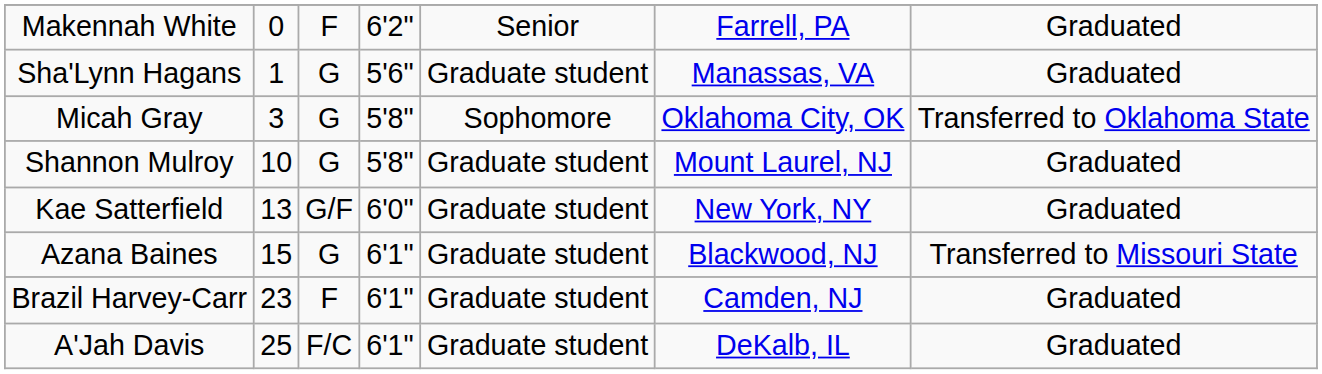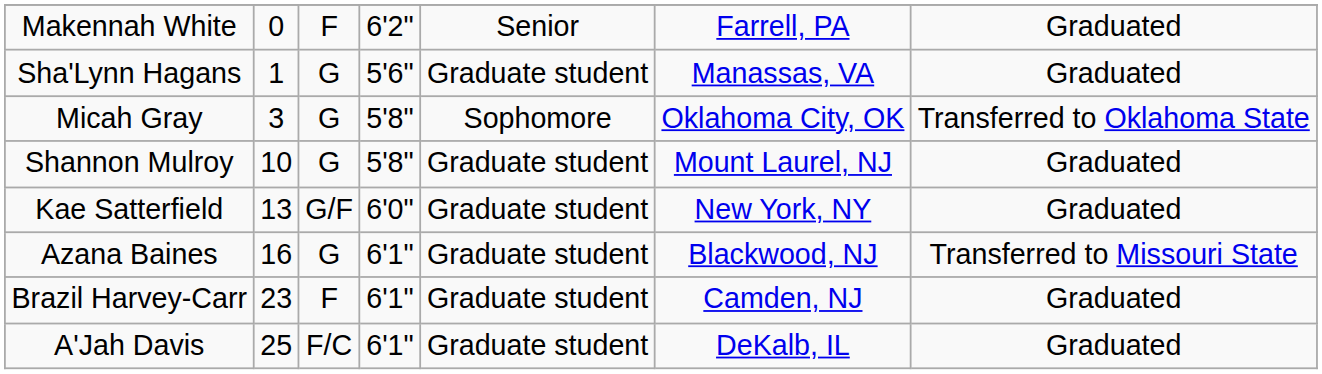 <table class="wikitable sortable" style="text-align: center">
 <tr align=center>
 </tr>
 <tr>
 <td>Makennah White</td>
 <td>0</td>
 <td>F</td>
 <td>6'2"</td>
 <td>Senior</td>
 <td><a href='#'>Farrell, PA</a></td>
 <td>Graduated</td>
 </tr>
 <tr>
 <td>Sha'Lynn Hagans</td>
 <td>1</td>
 <td>G</td>
 <td>5'6"</td>
 <td>Graduate student</td>
 <td><a href='#'>Manassas, VA</a></td>
 <td>Graduated</td>
 </tr>
 <tr>
 <td>Micah Gray</td>
 <td>3</td>
 <td>G</td>
 <td>5'8"</td>
 <td>Sophomore</td>
 <td><a href='#'>Oklahoma City, OK</a></td>
 <td>Transferred to <a href='#'>Oklahoma State</a></td>
 </tr>
 <tr>
 <td>Shannon Mulroy</td>
 <td>10</td>
 <td>G</td>
 <td>5'8"</td>
 <td>Graduate student</td>
 <td><a href='#'>Mount Laurel, NJ</a></td>
 <td>Graduated</td>
 </tr>
 <tr>
 <td>Kae Satterfield</td>
 <td>13</td>
 <td>G/F</td>
 <td>6'0"</td>
 <td>Graduate student</td>
 <td><a href='#'>New York, NY</a></td>
 <td>Graduated</td>
 </tr>
 <tr>
 <td>Azana Baines</td>
-<td>15</td>
+<td>16</td>
 <td>G</td>
 <td>6'1"</td>
 <td>Graduate student</td>
 <td><a href='#'>Blackwood, NJ</a></td>
 <td>Transferred to <a href='#'>Missouri State</a></td>
 </tr>
 <tr>
 <td>Brazil Harvey-Carr</td>
 <td>23</td>
 <td>F</td>
 <td>6'1"</td>
 <td>Graduate student</td>
 <td><a href='#'>Camden, NJ</a></td>
 <td>Graduated</td>
 </tr>
 <tr>
 <td>A'Jah Davis</td>
 <td>25</td>
 <td>F/C</td>
 <td>6'1"</td>
 <td>Graduate student</td>
 <td><a href='#'>DeKalb, IL</a></td>
 <td>Graduated</td>
 </tr>
 </table>
